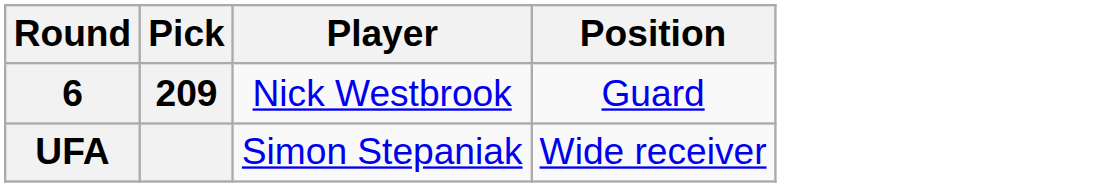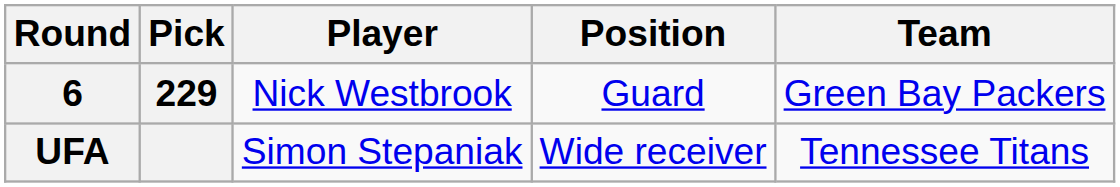 <table class="wikitable" style="text-align:center;">
 <tr>
 <th>Round</th>
 <th>Pick</th>
 <th>Player</th>
 <th>Position</th>
+<th>Team</th>
 </tr>
 <tr>
 <th>6</th>
-<th>209</th>
+<th>229</th>
 <td><a href='#'>Nick Westbrook</a></td>
 <td><a href='#'>Guard</a></td>
+<td><a href='#'>Green Bay Packers</a></td>
 </tr>
 <tr>
 <th>UFA</th>
 <th></th>
 <td><a href='#'>Simon Stepaniak</a></td>
 <td><a href='#'>Wide receiver</a></td>
+<td><a href='#'>Tennessee Titans</a></td>
 </tr>
 </table>
